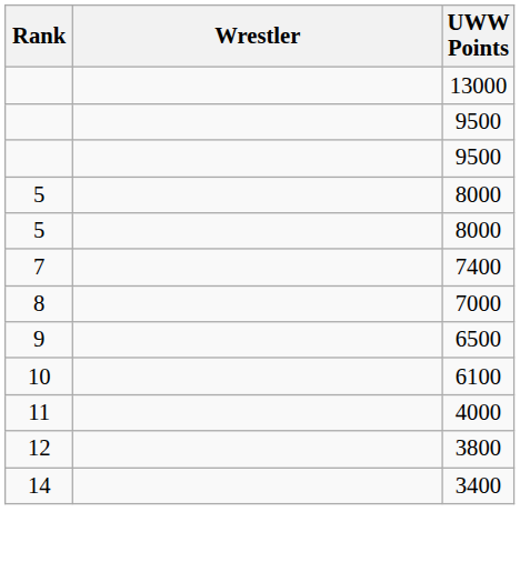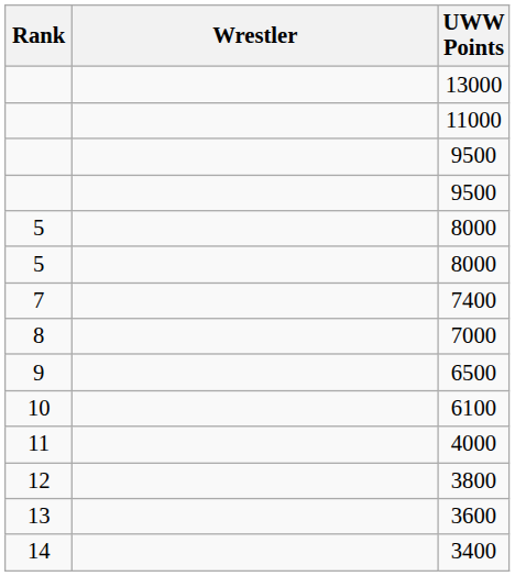 <table class="wikitable" style="text-align: center;">
 <tr>
 <th width=40>Rank</th>
 <th width=250>Wrestler</th>
 <th width=40>UWW Points</th>
 </tr>
 <tr>
 <td></td>
 <td align="left"></td>
 <td>13000</td>
+</tr>
+<tr>
+<td></td>
+<td align="left"></td>
+<td>11000</td>
 </tr>
 <tr>
 <td></td>
 <td align="left"></td>
 <td>9500</td>
 </tr>
 <tr>
 <td></td>
 <td align="left"></td>
 <td>9500</td>
 </tr>
 <tr>
 <td>5</td>
 <td align="left"></td>
 <td>8000</td>
 </tr>
 <tr>
 <td>5</td>
 <td align="left"></td>
 <td>8000</td>
 </tr>
 <tr>
 <td>7</td>
 <td align="left"></td>
 <td>7400</td>
 </tr>
 <tr>
 <td>8</td>
 <td align="left"></td>
 <td>7000</td>
 </tr>
 <tr>
 <td>9</td>
 <td align="left"></td>
 <td>6500</td>
 </tr>
 <tr>
 <td>10</td>
 <td align="left"></td>
 <td>6100</td>
 </tr>
 <tr>
 <td>11</td>
 <td align="left"></td>
 <td>4000</td>
 </tr>
 <tr>
 <td>12</td>
 <td align="left"></td>
 <td>3800</td>
 </tr>
 <tr>
+<td>13</td>
+<td align="left"></td>
+<td>3600</td>
+</tr>
+<tr>
 <td>14</td>
 <td align="left"></td>
 <td>3400</td>
 </tr>
 </table>
